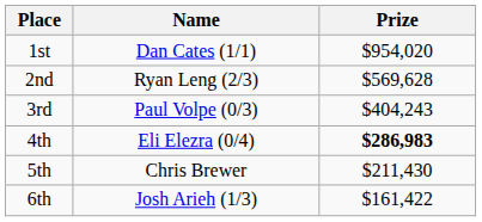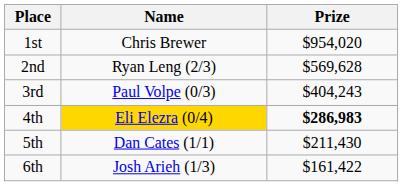 <table class="wikitable">
 <tr>
 <th width="50">Place</th>
 <th width="200">Name</th>
 <th width="125">Prize</th>
 </tr>
 <tr>
 <td align = "center">1st</td>
-<td align = "center"><a href='#'>Dan Cates</a> (1/1)</td>
+<td align = "center">Chris Brewer</td>
 <td align="center">$954,020</td>
 </tr>
 <tr>
 <td align = "center">2nd</td>
 <td align = "center">Ryan Leng (2/3)</td>
 <td align="center">$569,628</td>
 </tr>
 <tr>
 <td align = "center">3rd</td>
 <td align = "center"><a href='#'>Paul Volpe</a> (0/3)</td>
 <td align="center">$404,243</td>
 </tr>
 <tr>
 <td align = "center">4th</td>
-<td align = "center"><a href='#'>Eli Elezra</a> (0/4)</td>
+<td align = "center" style="background: gold;"><a href='#'>Eli Elezra</a> (0/4)</td>
 <td align="center"><strong>$286,983</strong></td>
 </tr>
 <tr>
 <td align = "center">5th</td>
-<td align = "center">Chris Brewer</td>
+<td align = "center"><a href='#'>Dan Cates</a> (1/1)</td>
 <td align="center">$211,430</td>
 </tr>
 <tr>
 <td align = "center">6th</td>
 <td align = "center"><a href='#'>Josh Arieh</a> (1/3)</td>
 <td align="center">$161,422</td>
 </tr>
 </table>
